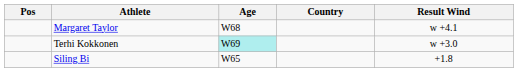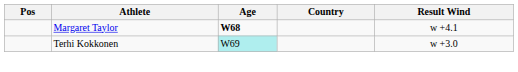 <table class="wikitable"  style="text-align:center; width:65%;">
 <tr>
 <th>Pos</th>
 <th>Athlete</th>
 <th>Age</th>
 <th>Country</th>
 <th>Result Wind</th>
 </tr>
 <tr>
 <td align=center></td>
 <td align=left><a href='#'>Margaret Taylor</a></td>
-<td align=left>W68</td>
+<td align=left><strong>W68</strong></td>
 <td align=left></td>
 <td>w +4.1</td>
 </tr>
 <tr>
 <td align=center></td>
 <td align=left>Terhi Kokkonen</td>
 <td align=left style="background: paleturquoise;">W69</td>
 <td align=left></td>
 <td>w +3.0</td>
 </tr>
-<tr>
-<td align=center></td>
-<td align=left><a href='#'>Siling Bi</a></td>
-<td align=left>W65</td>
-<td align=left></td>
-<td> +1.8</td>
-</tr>
 </table>
